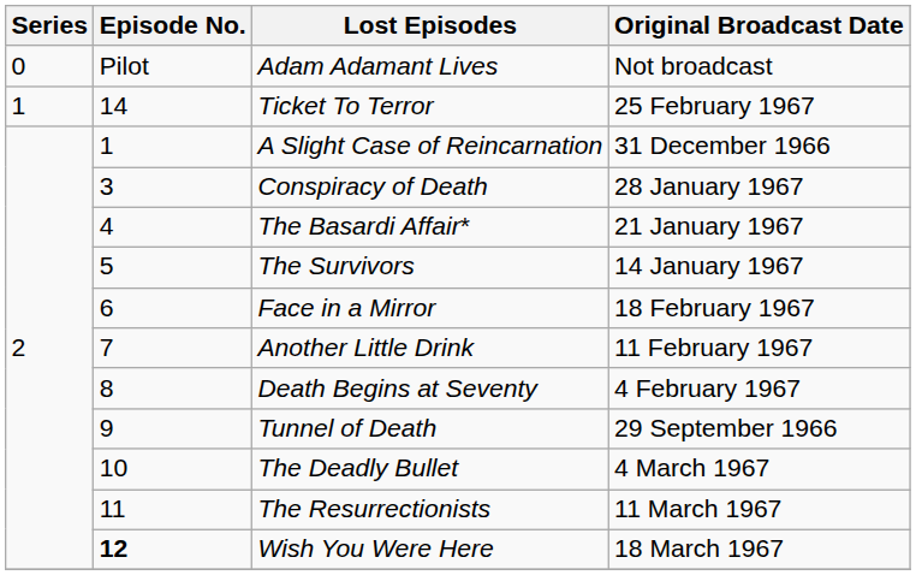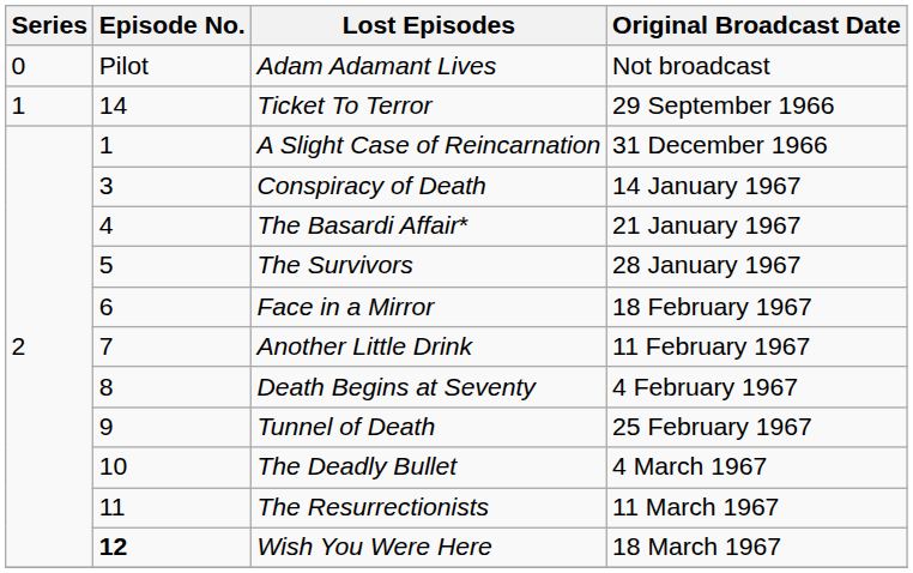 <table class="wikitable">
 <tr>
 <th>Series</th>
 <th>Episode No.</th>
 <th>Lost Episodes</th>
 <th>Original Broadcast Date</th>
 </tr>
 <tr>
 <td rowspan="1">0</td>
 <td>Pilot</td>
 <td><em>Adam Adamant Lives</em></td>
 <td>Not broadcast</td>
 </tr>
 <tr>
 <td rowspan="1">1</td>
 <td>14</td>
 <td><em>Ticket To Terror</em></td>
-<td>25 February 1967</td>
+<td>29 September 1966</td>
 </tr>
 <tr>
 <td rowspan="11">2</td>
 <td>1</td>
 <td><em>A Slight Case of Reincarnation</em></td>
 <td>31 December 1966</td>
 </tr>
 <tr>
 <td>3</td>
 <td><em>Conspiracy of Death</em></td>
-<td>28 January 1967</td>
+<td>14 January 1967</td>
 </tr>
 <tr>
 <td>4</td>
 <td><em>The Basardi Affair</em>*</td>
 <td>21 January 1967</td>
 </tr>
 <tr>
 <td>5</td>
 <td><em>The Survivors</em></td>
-<td>14 January 1967</td>
+<td>28 January 1967</td>
 </tr>
 <tr>
 <td>6</td>
 <td><em>Face in a Mirror</em></td>
 <td>18 February 1967</td>
 </tr>
 <tr>
 <td>7</td>
 <td><em>Another Little Drink </em></td>
 <td>11 February 1967</td>
 </tr>
 <tr>
 <td>8</td>
 <td><em>Death Begins at Seventy</em></td>
 <td>4 February 1967</td>
 </tr>
 <tr>
 <td>9</td>
 <td><em>Tunnel of Death</em></td>
-<td>29 September 1966</td>
+<td>25 February 1967</td>
 </tr>
 <tr>
 <td>10</td>
 <td><em>The Deadly Bullet</em></td>
 <td>4 March 1967</td>
 </tr>
 <tr>
 <td>11</td>
 <td><em>The Resurrectionists</em></td>
 <td>11 March 1967</td>
 </tr>
 <tr>
 <td><strong>12</strong></td>
 <td><em>Wish You Were Here</em></td>
 <td>18 March 1967</td>
 </tr>
 <tr>
 </tr>
 </table>
